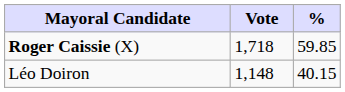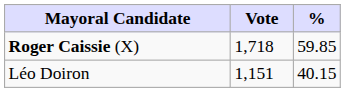 <table class="wikitable">
 <tr>
 <th style="background:#ddf; width:200px;">Mayoral Candidate</th>
 <th style="background:#ddf; width:50px;">Vote</th>
 <th style="background:#ddf; width:30px;">%</th>
 </tr>
 <tr>
 <td><strong>Roger Caissie</strong> (X)</td>
 <td>1,718</td>
 <td>59.85</td>
 </tr>
 <tr>
 <td>Léo Doiron</td>
-<td>1,148</td>
+<td>1,151</td>
 <td>40.15</td>
 </tr>
 </table>
